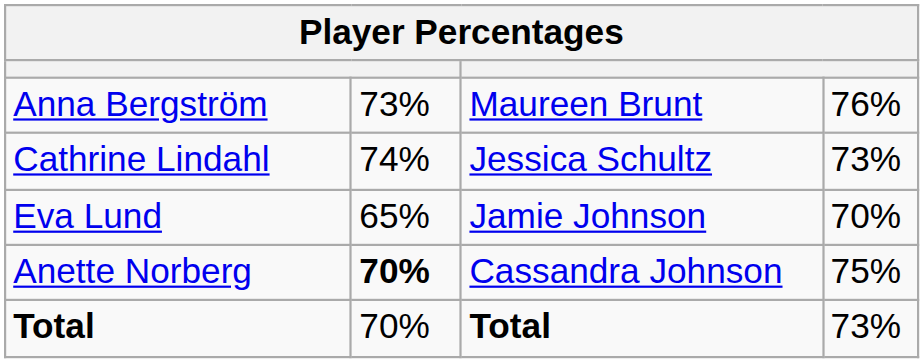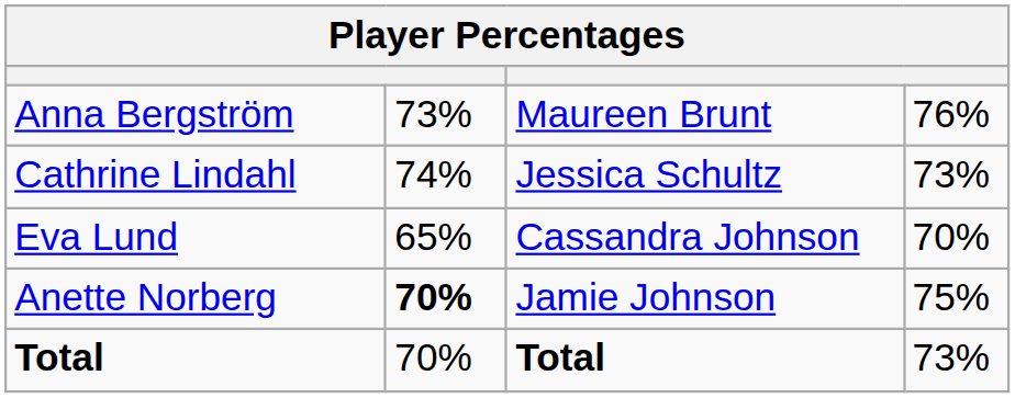 <table class="wikitable">
 <tr>
 <th colspan=4 width=400>Player Percentages</th>
 </tr>
 <tr>
 <th colspan=2 width=200></th>
 <th colspan=2 width=200></th>
 </tr>
 <tr>
 <td><a href='#'>Anna Bergström</a></td>
 <td>73%</td>
 <td><a href='#'>Maureen Brunt</a></td>
 <td>76%</td>
 </tr>
 <tr>
 <td><a href='#'>Cathrine Lindahl</a></td>
 <td>74%</td>
 <td><a href='#'>Jessica Schultz</a></td>
 <td>73%</td>
 </tr>
 <tr>
 <td><a href='#'>Eva Lund</a></td>
 <td>65%</td>
-<td><a href='#'>Jamie Johnson</a></td>
+<td><a href='#'>Cassandra Johnson</a></td>
 <td>70%</td>
 </tr>
 <tr>
 <td><a href='#'>Anette Norberg</a></td>
 <td><strong>70%</strong></td>
-<td><a href='#'>Cassandra Johnson</a></td>
+<td><a href='#'>Jamie Johnson</a></td>
 <td>75%</td>
 </tr>
 <tr>
 <td><strong>Total</strong></td>
 <td>70%</td>
 <td><strong>Total</strong></td>
 <td>73%</td>
 </tr>
 </table>
